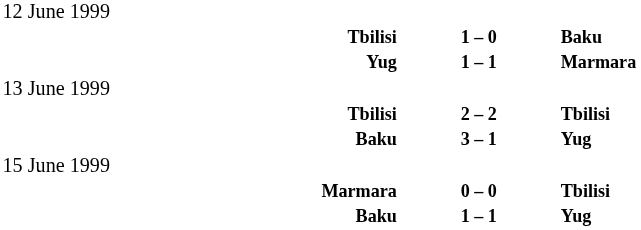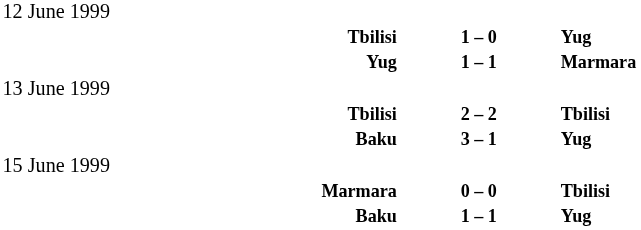 <table width=100% cellspacing=1>
 <tr>
 <th width=25%></th>
 <th width=10%></th>
 <th></th>
 </tr>
 <tr>
 <td>12 June 1999</td>
 </tr>
 <tr style=font-size:90%>
 <td align=right><strong>Tbilisi</strong></td>
 <td align=center><strong>1 – 0</strong></td>
-<td><strong>Baku</strong></td>
+<td><strong>Yug</strong></td>
 </tr>
 <tr style=font-size:90%>
 <td align=right><strong>Yug</strong></td>
 <td align=center><strong>1 – 1</strong></td>
 <td><strong>Marmara</strong></td>
 </tr>
 <tr>
 <td>13 June 1999</td>
 </tr>
 <tr style=font-size:90%>
 <td align=right><strong>Tbilisi</strong></td>
 <td align=center><strong>2 – 2</strong></td>
 <td><strong>Tbilisi</strong></td>
 </tr>
 <tr style=font-size:90%>
 <td align=right><strong>Baku</strong></td>
 <td align=center><strong>3 – 1</strong></td>
 <td><strong>Yug</strong></td>
 </tr>
 <tr>
 <td>15 June 1999</td>
 </tr>
 <tr style=font-size:90%>
 <td align=right><strong>Marmara</strong></td>
 <td align=center><strong>0 – 0</strong></td>
 <td><strong>Tbilisi</strong></td>
 </tr>
 <tr style=font-size:90%>
 <td align=right><strong>Baku</strong></td>
 <td align=center><strong>1 – 1</strong></td>
 <td><strong>Yug</strong></td>
 </tr>
 </table>
